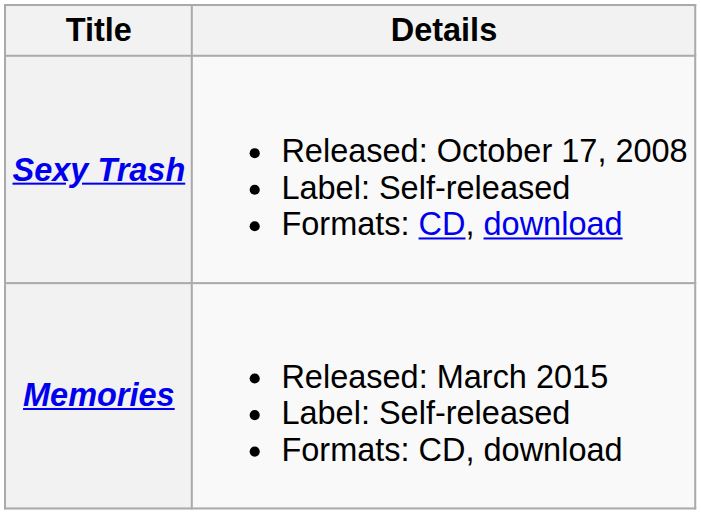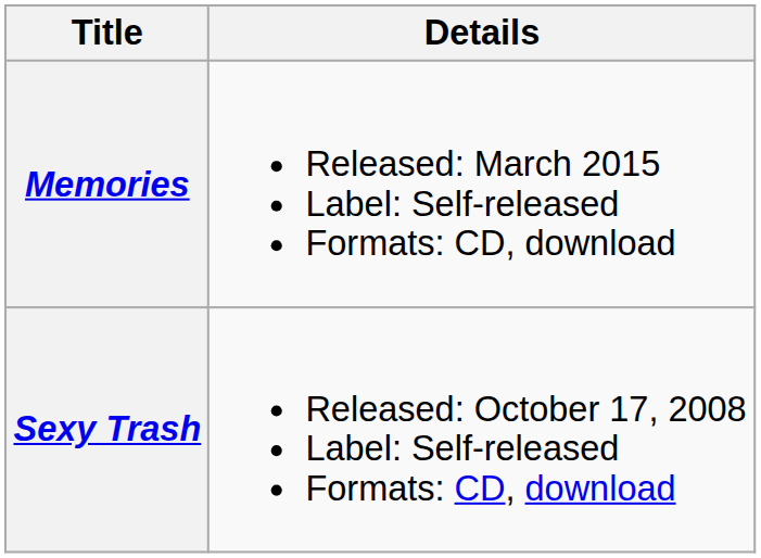 <table class="wikitable plainrowheaders">
 <tr>
 <th scope="col">Title</th>
 <th scope="col">Details</th>
 </tr>
 <tr>
+<th scope="row"><em><a href='#'>Memories</a></em></th>
+<td><br><ul><li>Released: March 2015</li><li>Label: Self-released</li><li>Formats: CD, download</li></ul></td>
+</tr>
+<tr>
 <th scope="row"><em><a href='#'>Sexy Trash</a></em></th>
 <td><br><ul><li>Released: October 17, 2008</li><li>Label: Self-released</li><li>Formats: <a href='#'>CD</a>, <a href='#'>download</a></li></ul></td>
 </tr>
-<tr>
-<th scope="row"><em><a href='#'>Memories</a></em></th>
-<td><br><ul><li>Released: March 2015</li><li>Label: Self-released</li><li>Formats: CD, download</li></ul></td>
-</tr>
 </table>
